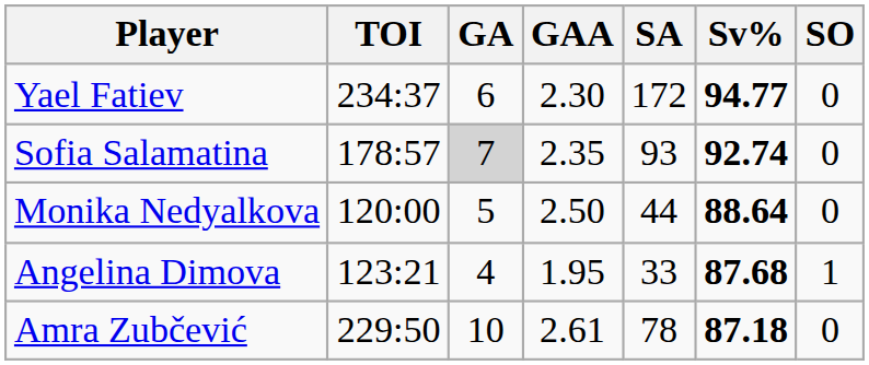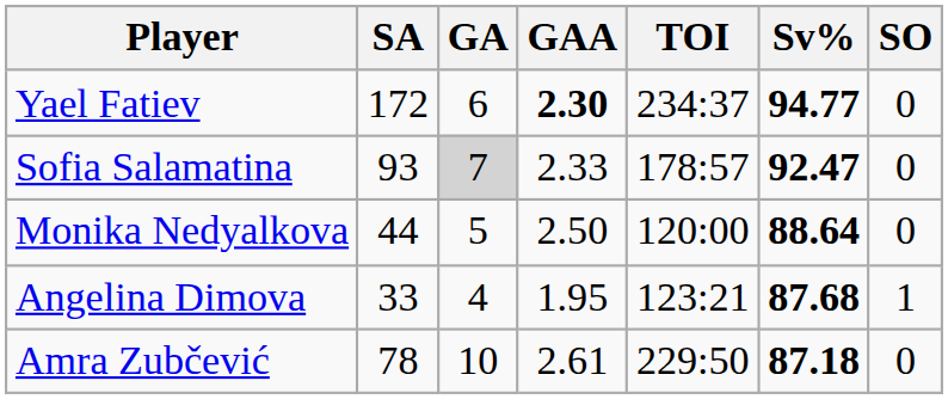 <table class="wikitable sortable" style="text-align:center;">
 <tr>
 <th>Player</th>
-<th>TOI</th>
+<th>SA</th>
 <th>GA</th>
 <th>GAA</th>
-<th>SA</th>
+<th>TOI</th>
 <th>Sv%</th>
 <th>SO</th>
 </tr>
 <tr>
 <td style="text-align:left;"> <a href='#'>Yael Fatiev</a></td>
+<td>172</td>
+<td>6</td>
+<td><strong>2.30</strong></td>
 <td>234:37</td>
-<td>6</td>
-<td>2.30</td>
-<td>172</td>
 <td><strong>94.77</strong></td>
 <td>0</td>
 </tr>
 <tr>
 <td style="text-align:left;"> <a href='#'>Sofia Salamatina</a></td>
+<td>93</td>
+<td style="background: lightgrey;">7</td>
+<td>2.33</td>
 <td>178:57</td>
-<td style="background: lightgrey;">7</td>
-<td>2.35</td>
-<td>93</td>
-<td><strong>92.74</strong></td>
+<td><strong>92.47</strong></td>
 <td>0</td>
 </tr>
 <tr>
 <td style="text-align:left;"> <a href='#'>Monika Nedyalkova</a></td>
-<td>120:00</td>
+<td>44</td>
 <td>5</td>
 <td>2.50</td>
-<td>44</td>
+<td>120:00</td>
 <td><strong>88.64</strong></td>
 <td>0</td>
 </tr>
 <tr>
 <td style="text-align:left;"> <a href='#'>Angelina Dimova</a></td>
-<td>123:21</td>
+<td>33</td>
 <td>4</td>
 <td>1.95</td>
-<td>33</td>
+<td>123:21</td>
 <td><strong>87.68</strong></td>
 <td>1</td>
 </tr>
 <tr>
 <td style="text-align:left;"> <a href='#'>Amra Zubčević</a></td>
-<td>229:50</td>
+<td>78</td>
 <td>10</td>
 <td>2.61</td>
-<td>78</td>
+<td>229:50</td>
 <td><strong>87.18</strong></td>
 <td>0</td>
 </tr>
 </table>
